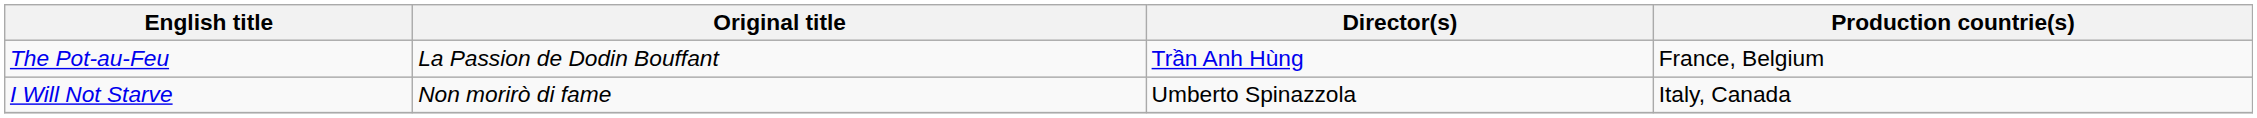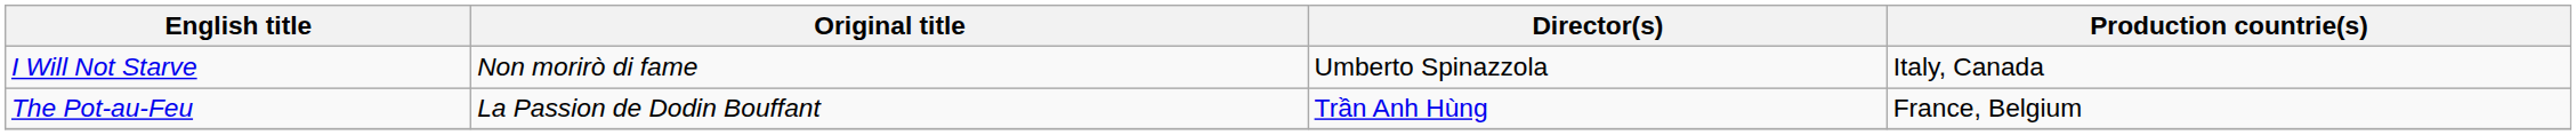 <table class="sortable wikitable" style="width:100%; margin-bottom:4px" cellpadding="5">
 <tr>
 <th scope="col">English title</th>
 <th scope="col">Original title</th>
 <th scope="col">Director(s)</th>
 <th scope="col">Production countrie(s)</th>
 </tr>
 <tr>
+<td><em><a href='#'>I Will Not Starve</a></em></td>
+<td><em>Non morirò di fame</em></td>
+<td>Umberto Spinazzola</td>
+<td>Italy, Canada</td>
+</tr>
+<tr>
 <td><em><a href='#'>The Pot-au-Feu</a></em></td>
 <td><em>La Passion de Dodin Bouffant</em></td>
 <td><a href='#'>Trần Anh Hùng</a></td>
 <td>France, Belgium</td>
 </tr>
 <tr>
-<td><em><a href='#'>I Will Not Starve</a></em></td>
-<td><em>Non morirò di fame</em></td>
-<td>Umberto Spinazzola</td>
-<td>Italy, Canada</td>
-</tr>
-<tr>
 </tr>
 </table>
